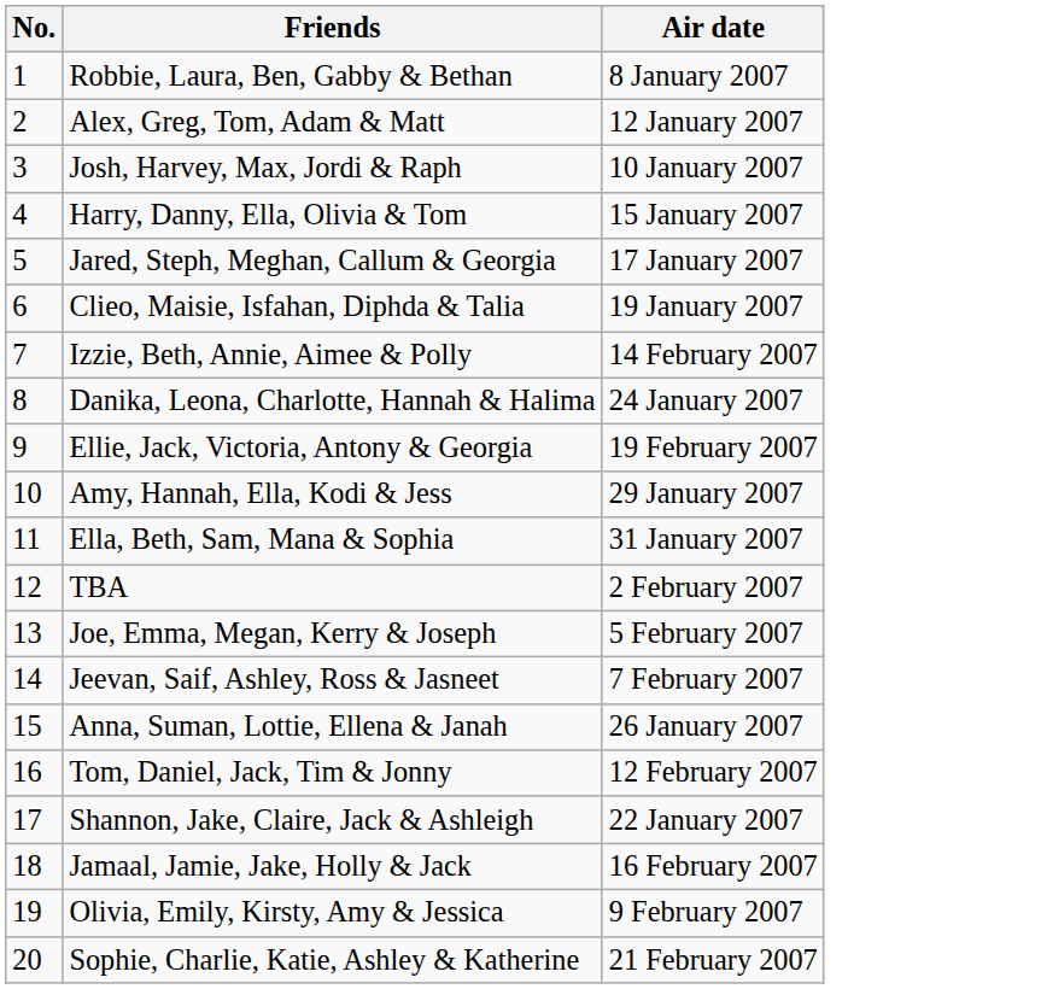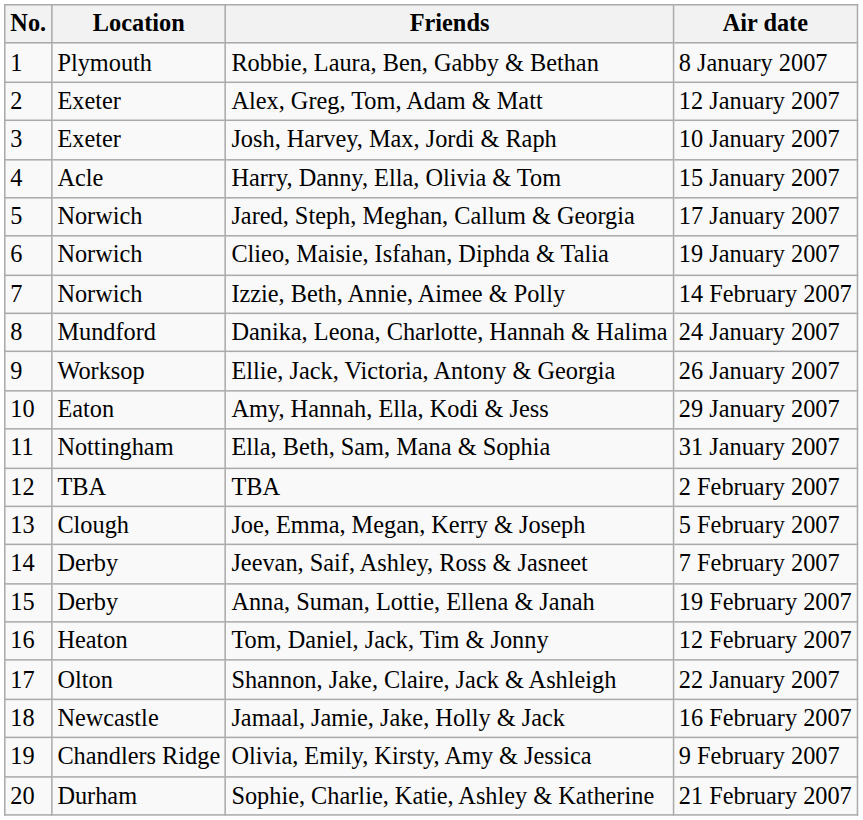 <table class="wikitable">
 <tr>
 <th>No.</th>
+<th>Location</th>
 <th>Friends</th>
 <th>Air date</th>
 </tr>
 <tr>
 <td>1</td>
+<td>Plymouth</td>
 <td>Robbie, Laura, Ben, Gabby & Bethan</td>
 <td>8 January 2007</td>
 </tr>
 <tr>
 <td>2</td>
+<td>Exeter</td>
 <td>Alex, Greg, Tom, Adam & Matt</td>
 <td>12 January 2007</td>
 </tr>
 <tr>
 <td>3</td>
+<td>Exeter</td>
 <td>Josh, Harvey, Max, Jordi & Raph</td>
 <td>10 January 2007</td>
 </tr>
 <tr>
 <td>4</td>
+<td>Acle</td>
 <td>Harry, Danny, Ella, Olivia & Tom</td>
 <td>15 January 2007</td>
 </tr>
 <tr>
 <td>5</td>
+<td>Norwich</td>
 <td>Jared, Steph, Meghan, Callum & Georgia</td>
 <td>17 January 2007</td>
 </tr>
 <tr>
 <td>6</td>
+<td>Norwich</td>
 <td>Clieo, Maisie, Isfahan, Diphda & Talia</td>
 <td>19 January 2007</td>
 </tr>
 <tr>
 <td>7</td>
+<td>Norwich</td>
 <td>Izzie, Beth, Annie, Aimee & Polly</td>
 <td>14 February 2007</td>
 </tr>
 <tr>
 <td>8</td>
+<td>Mundford</td>
 <td>Danika, Leona, Charlotte, Hannah & Halima</td>
 <td>24 January 2007</td>
 </tr>
 <tr>
 <td>9</td>
+<td>Worksop</td>
 <td>Ellie, Jack, Victoria, Antony & Georgia</td>
-<td>19 February 2007</td>
+<td>26 January 2007</td>
 </tr>
 <tr>
 <td>10</td>
+<td>Eaton</td>
 <td>Amy, Hannah, Ella, Kodi & Jess</td>
 <td>29 January 2007</td>
 </tr>
 <tr>
 <td>11</td>
+<td>Nottingham</td>
 <td>Ella, Beth, Sam, Mana & Sophia</td>
 <td>31 January 2007</td>
 </tr>
 <tr>
 <td>12</td>
 <td>TBA</td>
+<td>TBA</td>
 <td>2 February 2007</td>
 </tr>
 <tr>
 <td>13</td>
+<td>Clough</td>
 <td>Joe, Emma, Megan, Kerry & Joseph</td>
 <td>5 February 2007</td>
 </tr>
 <tr>
 <td>14</td>
+<td>Derby</td>
 <td>Jeevan, Saif, Ashley, Ross & Jasneet</td>
 <td>7 February 2007</td>
 </tr>
 <tr>
 <td>15</td>
+<td>Derby</td>
 <td>Anna, Suman, Lottie, Ellena & Janah</td>
-<td>26 January 2007</td>
+<td>19 February 2007</td>
 </tr>
 <tr>
 <td>16</td>
+<td>Heaton</td>
 <td>Tom, Daniel, Jack, Tim & Jonny</td>
 <td>12 February 2007</td>
 </tr>
 <tr>
 <td>17</td>
+<td>Olton</td>
 <td>Shannon, Jake, Claire, Jack & Ashleigh</td>
 <td>22 January 2007</td>
 </tr>
 <tr>
 <td>18</td>
+<td>Newcastle</td>
 <td>Jamaal, Jamie, Jake, Holly & Jack</td>
 <td>16 February 2007</td>
 </tr>
 <tr>
 <td>19</td>
+<td>Chandlers Ridge</td>
 <td>Olivia, Emily, Kirsty, Amy & Jessica</td>
 <td>9 February 2007</td>
 </tr>
 <tr>
 <td>20</td>
+<td>Durham</td>
 <td>Sophie, Charlie, Katie, Ashley & Katherine</td>
 <td>21 February 2007</td>
 </tr>
 </table>
